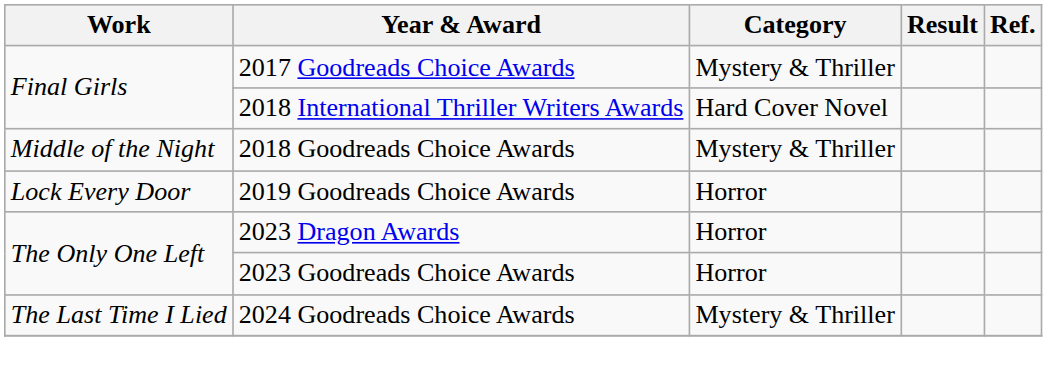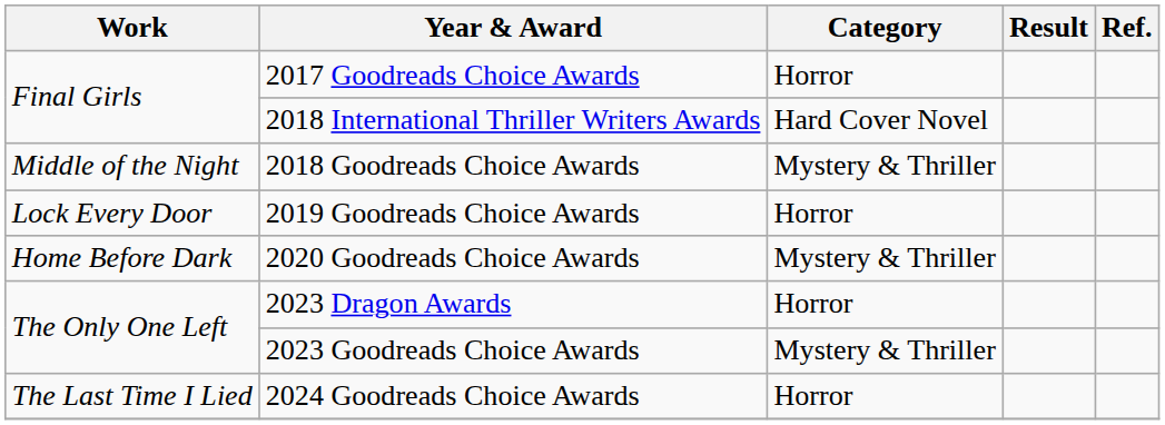 <table class="wikitable">
 <tr>
 <th>Work</th>
 <th>Year & Award</th>
 <th>Category</th>
 <th>Result</th>
 <th>Ref.</th>
 </tr>
 <tr>
 <td rowspan="2"><em>Final Girls</em></td>
 <td>2017 <a href='#'>Goodreads Choice Awards</a></td>
-<td>Mystery & Thriller</td>
+<td>Horror</td>
 <td></td>
 <td></td>
 </tr>
 <tr>
 <td>2018 <a href='#'>International Thriller Writers Awards</a></td>
 <td>Hard Cover Novel</td>
 <td></td>
 <td></td>
 </tr>
 <tr>
 <td rowspan="1"><em>Middle of the Night</em></td>
 <td>2018 Goodreads Choice Awards</td>
 <td>Mystery & Thriller</td>
 <td></td>
 <td></td>
 </tr>
 <tr>
 <td rowspan="1"><em>Lock Every Door</em></td>
 <td>2019 Goodreads Choice Awards</td>
 <td>Horror</td>
 <td></td>
 <td></td>
 </tr>
 <tr>
+<td rowspan="1"><em>Home Before Dark</em></td>
+<td>2020 Goodreads Choice Awards</td>
+<td>Mystery & Thriller</td>
+<td></td>
+<td></td>
+</tr>
+<tr>
 <td rowspan="2"><em>The Only One Left</em></td>
 <td>2023 <a href='#'>Dragon Awards</a></td>
 <td>Horror</td>
 <td></td>
 <td></td>
 </tr>
 <tr>
 <td>2023 Goodreads Choice Awards</td>
-<td>Horror</td>
+<td>Mystery & Thriller</td>
 <td></td>
 <td></td>
 </tr>
 <tr>
 <td rowspan="1"><em>The Last Time I Lied</em></td>
 <td>2024 Goodreads Choice Awards</td>
-<td>Mystery & Thriller</td>
+<td>Horror</td>
 <td></td>
 <td></td>
 </tr>
 <tr>
 </tr>
 </table>
